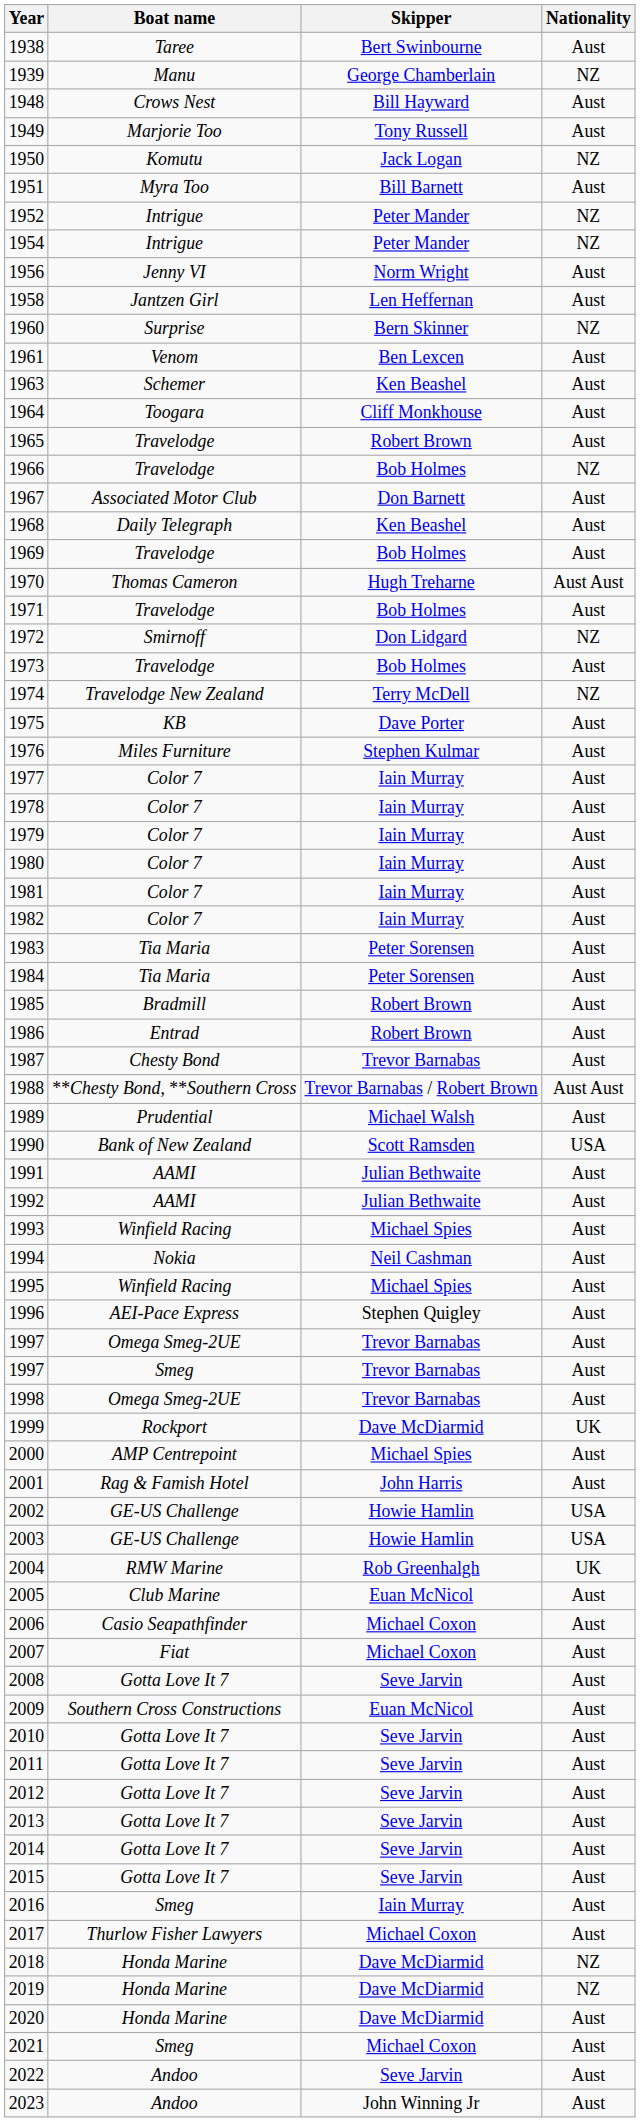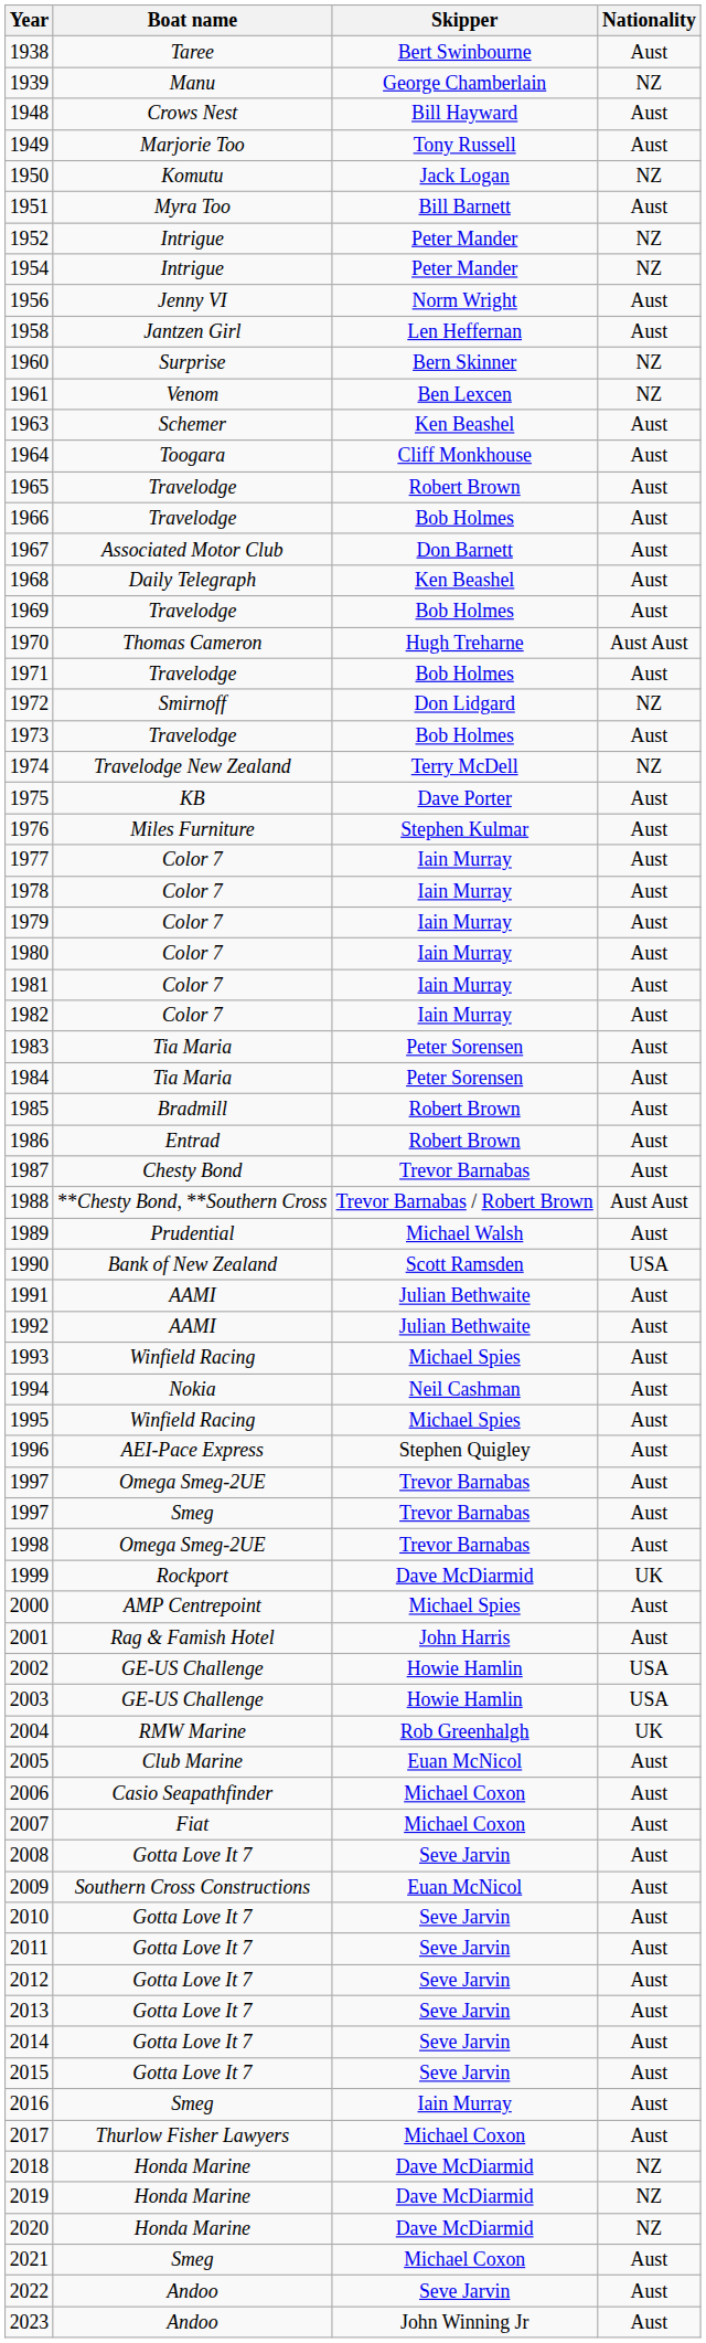 <table class="wikitable sortable" style="text-align: center;">
 <tr>
 <th>Year</th>
 <th>Boat name</th>
 <th>Skipper</th>
 <th>Nationality</th>
 </tr>
 <tr>
 <td>1938</td>
 <td><em>Taree</em></td>
 <td><a href='#'>Bert Swinbourne</a></td>
 <td>Aust</td>
 </tr>
 <tr>
 <td>1939</td>
 <td><em>Manu</em></td>
 <td><a href='#'>George Chamberlain</a></td>
 <td>NZ</td>
 </tr>
 <tr>
 <td>1948</td>
 <td><em>Crows Nest</em></td>
 <td><a href='#'>Bill Hayward</a></td>
 <td>Aust</td>
 </tr>
 <tr>
 <td>1949</td>
 <td><em>Marjorie Too</em></td>
 <td><a href='#'>Tony Russell</a></td>
 <td>Aust</td>
 </tr>
 <tr>
 <td>1950</td>
 <td><em>Komutu</em></td>
 <td><a href='#'>Jack Logan</a></td>
 <td>NZ</td>
 </tr>
 <tr>
 <td>1951</td>
 <td><em>Myra Too</em></td>
 <td><a href='#'>Bill Barnett</a></td>
 <td>Aust</td>
 </tr>
 <tr>
 <td>1952</td>
 <td><em>Intrigue</em></td>
 <td><a href='#'>Peter Mander</a></td>
 <td>NZ</td>
 </tr>
 <tr>
 <td>1954</td>
 <td><em>Intrigue</em></td>
 <td><a href='#'>Peter Mander</a></td>
 <td>NZ</td>
 </tr>
 <tr>
 <td>1956</td>
 <td><em>Jenny VI</em></td>
 <td><a href='#'>Norm Wright</a></td>
 <td>Aust</td>
 </tr>
 <tr>
 <td>1958</td>
 <td><em>Jantzen Girl</em></td>
 <td><a href='#'>Len Heffernan</a></td>
 <td>Aust</td>
 </tr>
 <tr>
 <td>1960</td>
 <td><em>Surprise</em></td>
 <td><a href='#'>Bern Skinner</a></td>
 <td>NZ</td>
 </tr>
 <tr>
 <td>1961</td>
 <td><em>Venom</em></td>
 <td><a href='#'>Ben Lexcen</a></td>
-<td>Aust</td>
+<td>NZ</td>
 </tr>
 <tr>
 <td>1963</td>
 <td><em>Schemer</em></td>
 <td><a href='#'>Ken Beashel</a></td>
 <td>Aust</td>
 </tr>
 <tr>
 <td>1964</td>
 <td><em>Toogara</em></td>
 <td><a href='#'>Cliff Monkhouse</a></td>
 <td>Aust</td>
 </tr>
 <tr>
 <td>1965</td>
 <td><em>Travelodge</em></td>
 <td><a href='#'>Robert Brown</a></td>
 <td>Aust</td>
 </tr>
 <tr>
 <td>1966</td>
 <td><em>Travelodge</em></td>
 <td><a href='#'>Bob Holmes</a></td>
-<td>NZ</td>
+<td>Aust</td>
 </tr>
 <tr>
 <td>1967</td>
 <td><em>Associated Motor Club</em></td>
 <td><a href='#'>Don Barnett</a></td>
 <td>Aust</td>
 </tr>
 <tr>
 <td>1968</td>
 <td><em>Daily Telegraph</em></td>
 <td><a href='#'>Ken Beashel</a></td>
 <td>Aust</td>
 </tr>
 <tr>
 <td>1969</td>
 <td><em>Travelodge</em></td>
 <td><a href='#'>Bob Holmes</a></td>
 <td>Aust</td>
 </tr>
 <tr>
 <td>1970</td>
 <td><em>Thomas Cameron</em></td>
 <td><a href='#'>Hugh Treharne</a></td>
 <td>Aust Aust</td>
 </tr>
 <tr>
 <td>1971</td>
 <td><em>Travelodge</em></td>
 <td><a href='#'>Bob Holmes</a></td>
 <td>Aust</td>
 </tr>
 <tr>
 <td>1972</td>
 <td><em>Smirnoff</em></td>
 <td><a href='#'>Don Lidgard</a></td>
 <td>NZ</td>
 </tr>
 <tr>
 <td>1973</td>
 <td><em>Travelodge</em></td>
 <td><a href='#'>Bob Holmes</a></td>
 <td>Aust</td>
 </tr>
 <tr>
 <td>1974</td>
 <td><em>Travelodge New Zealand</em></td>
 <td><a href='#'>Terry McDell</a></td>
 <td>NZ</td>
 </tr>
 <tr>
 <td>1975</td>
 <td><em>KB</em></td>
 <td><a href='#'>Dave Porter</a></td>
 <td>Aust</td>
 </tr>
 <tr>
 <td>1976</td>
 <td><em>Miles Furniture</em></td>
 <td><a href='#'>Stephen Kulmar</a></td>
 <td>Aust</td>
 </tr>
 <tr>
 <td>1977</td>
 <td><em>Color 7</em></td>
 <td><a href='#'>Iain Murray</a></td>
 <td>Aust</td>
 </tr>
 <tr>
 <td>1978</td>
 <td><em>Color 7</em></td>
 <td><a href='#'>Iain Murray</a></td>
 <td>Aust</td>
 </tr>
 <tr>
 <td>1979</td>
 <td><em>Color 7</em></td>
 <td><a href='#'>Iain Murray</a></td>
 <td>Aust</td>
 </tr>
 <tr>
 <td>1980</td>
 <td><em>Color 7</em></td>
 <td><a href='#'>Iain Murray</a></td>
 <td>Aust</td>
 </tr>
 <tr>
 <td>1981</td>
 <td><em>Color 7</em></td>
 <td><a href='#'>Iain Murray</a></td>
 <td>Aust</td>
 </tr>
 <tr>
 <td>1982</td>
 <td><em>Color 7</em></td>
 <td><a href='#'>Iain Murray</a></td>
 <td>Aust</td>
 </tr>
 <tr>
 <td>1983</td>
 <td><em>Tia Maria</em></td>
 <td><a href='#'>Peter Sorensen</a></td>
 <td>Aust</td>
 </tr>
 <tr>
 <td>1984</td>
 <td><em>Tia Maria</em></td>
 <td><a href='#'>Peter Sorensen</a></td>
 <td>Aust</td>
 </tr>
 <tr>
 <td>1985</td>
 <td><em>Bradmill</em></td>
 <td><a href='#'>Robert Brown</a></td>
 <td>Aust</td>
 </tr>
 <tr>
 <td>1986</td>
 <td><em>Entrad</em></td>
 <td><a href='#'>Robert Brown</a></td>
 <td>Aust</td>
 </tr>
 <tr>
 <td>1987</td>
 <td><em>Chesty Bond</em></td>
 <td><a href='#'>Trevor Barnabas</a></td>
 <td>Aust</td>
 </tr>
 <tr>
 <td>1988</td>
 <td>**<em>Chesty Bond</em>, **<em>Southern Cross</em></td>
 <td><a href='#'>Trevor Barnabas</a> / <a href='#'>Robert Brown</a></td>
 <td>Aust Aust</td>
 </tr>
 <tr>
 <td>1989</td>
 <td><em>Prudential</em></td>
 <td><a href='#'>Michael Walsh</a></td>
 <td>Aust</td>
 </tr>
 <tr>
 <td>1990</td>
 <td><em>Bank of New Zealand</em></td>
 <td><a href='#'>Scott Ramsden</a></td>
 <td>USA</td>
 </tr>
 <tr>
 <td>1991</td>
 <td><em>AAMI</em></td>
 <td><a href='#'>Julian Bethwaite</a></td>
 <td>Aust</td>
 </tr>
 <tr>
 <td>1992</td>
 <td><em>AAMI</em></td>
 <td><a href='#'>Julian Bethwaite</a></td>
 <td>Aust</td>
 </tr>
 <tr>
 <td>1993</td>
 <td><em>Winfield Racing</em></td>
 <td><a href='#'>Michael Spies</a></td>
 <td>Aust</td>
 </tr>
 <tr>
 <td>1994</td>
 <td><em>Nokia</em></td>
 <td><a href='#'>Neil Cashman</a></td>
 <td>Aust</td>
 </tr>
 <tr>
 <td>1995</td>
 <td><em>Winfield Racing</em></td>
 <td><a href='#'>Michael Spies</a></td>
 <td>Aust</td>
 </tr>
 <tr>
 <td>1996</td>
 <td><em>AEI-Pace Express</em></td>
 <td>Stephen Quigley</td>
 <td>Aust</td>
 </tr>
 <tr>
 <td>1997</td>
 <td><em>Omega Smeg-2UE</em></td>
 <td><a href='#'>Trevor Barnabas</a></td>
 <td>Aust</td>
 </tr>
 <tr>
 <td>1997</td>
 <td><em>Smeg</em></td>
 <td><a href='#'>Trevor Barnabas</a></td>
 <td>Aust</td>
 </tr>
 <tr>
 <td>1998</td>
 <td><em>Omega Smeg-2UE</em></td>
 <td><a href='#'>Trevor Barnabas</a></td>
 <td>Aust</td>
 </tr>
 <tr>
 <td>1999</td>
 <td><em>Rockport</em></td>
 <td><a href='#'>Dave McDiarmid</a></td>
 <td>UK</td>
 </tr>
 <tr>
 <td>2000</td>
 <td><em>AMP Centrepoint</em></td>
 <td><a href='#'>Michael Spies</a></td>
 <td>Aust</td>
 </tr>
 <tr>
 <td>2001</td>
 <td><em>Rag & Famish Hotel</em></td>
 <td><a href='#'>John Harris</a></td>
 <td>Aust</td>
 </tr>
 <tr>
 <td>2002</td>
 <td><em>GE-US Challenge</em></td>
 <td><a href='#'>Howie Hamlin</a></td>
 <td>USA</td>
 </tr>
 <tr>
 <td>2003</td>
 <td><em>GE-US Challenge</em></td>
 <td><a href='#'>Howie Hamlin</a></td>
 <td>USA</td>
 </tr>
 <tr>
 <td>2004</td>
 <td><em>RMW Marine</em></td>
 <td><a href='#'>Rob Greenhalgh</a></td>
 <td>UK</td>
 </tr>
 <tr>
 <td>2005</td>
 <td><em>Club Marine</em></td>
 <td><a href='#'>Euan McNicol</a></td>
 <td>Aust</td>
 </tr>
 <tr>
 <td>2006</td>
 <td><em>Casio Seapathfinder</em></td>
 <td><a href='#'>Michael Coxon</a></td>
 <td>Aust</td>
 </tr>
 <tr>
 <td>2007</td>
 <td><em>Fiat</em></td>
 <td><a href='#'>Michael Coxon</a></td>
 <td>Aust</td>
 </tr>
 <tr>
 <td>2008</td>
 <td><em>Gotta Love It 7</em></td>
 <td><a href='#'>Seve Jarvin</a></td>
 <td>Aust</td>
 </tr>
 <tr>
 <td>2009</td>
 <td><em>Southern Cross Constructions</em></td>
 <td><a href='#'>Euan McNicol</a></td>
 <td>Aust</td>
 </tr>
 <tr>
 <td>2010</td>
 <td><em>Gotta Love It 7</em></td>
 <td><a href='#'>Seve Jarvin</a></td>
 <td>Aust</td>
 </tr>
 <tr>
 <td>2011</td>
 <td><em>Gotta Love It 7</em></td>
 <td><a href='#'>Seve Jarvin</a></td>
 <td>Aust</td>
 </tr>
 <tr>
 <td>2012</td>
 <td><em>Gotta Love It 7</em></td>
 <td><a href='#'>Seve Jarvin</a></td>
 <td>Aust</td>
 </tr>
 <tr>
 <td>2013</td>
 <td><em>Gotta Love It 7</em></td>
 <td><a href='#'>Seve Jarvin</a></td>
 <td>Aust</td>
 </tr>
 <tr>
 <td>2014</td>
 <td><em>Gotta Love It 7</em></td>
 <td><a href='#'>Seve Jarvin</a></td>
 <td>Aust</td>
 </tr>
 <tr>
 <td>2015</td>
 <td><em>Gotta Love It 7</em></td>
 <td><a href='#'>Seve Jarvin</a></td>
 <td>Aust</td>
 </tr>
 <tr>
 <td>2016</td>
 <td><em>Smeg</em></td>
 <td><a href='#'>Iain Murray</a></td>
 <td>Aust </td>
 </tr>
 <tr>
 <td>2017</td>
 <td><em>Thurlow Fisher Lawyers</em></td>
 <td><a href='#'>Michael Coxon</a></td>
 <td>Aust</td>
 </tr>
 <tr>
 <td>2018</td>
 <td><em>Honda Marine</em></td>
 <td><a href='#'>Dave McDiarmid</a></td>
 <td>NZ</td>
 </tr>
 <tr>
 <td>2019</td>
 <td><em>Honda Marine</em></td>
 <td><a href='#'>Dave McDiarmid</a></td>
 <td>NZ</td>
 </tr>
 <tr>
 <td>2020</td>
 <td><em>Honda Marine</em></td>
 <td><a href='#'>Dave McDiarmid</a></td>
-<td>Aust</td>
+<td>NZ</td>
 </tr>
 <tr>
 <td>2021</td>
 <td><em>Smeg</em></td>
 <td><a href='#'>Michael Coxon</a></td>
 <td>Aust</td>
 </tr>
 <tr>
 <td>2022</td>
 <td><em>Andoo</em></td>
 <td><a href='#'>Seve Jarvin</a></td>
 <td>Aust</td>
 </tr>
 <tr>
 <td>2023</td>
 <td><em>Andoo</em></td>
 <td>John Winning Jr</td>
 <td>Aust</td>
 </tr>
 </table>
